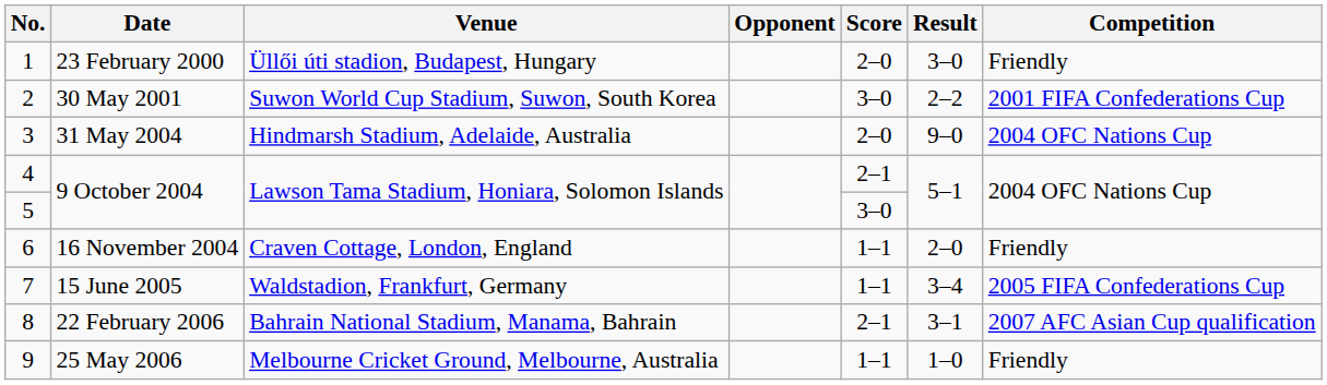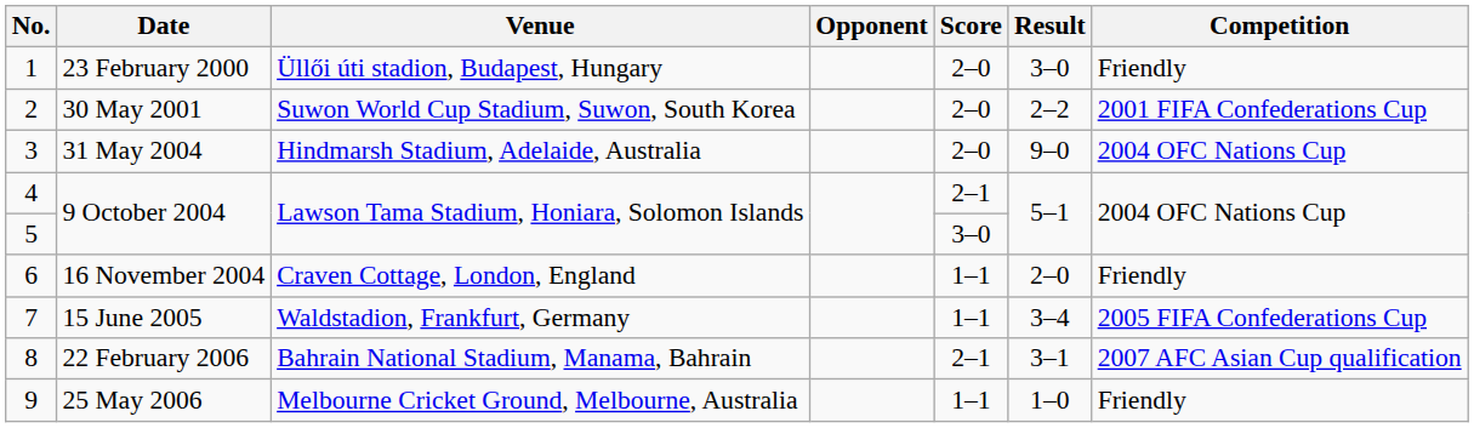 <table class="wikitable sortable">
 <tr>
 <th scope="col">No.</th>
 <th scope="col">Date</th>
 <th scope="col">Venue</th>
 <th scope="col">Opponent</th>
 <th scope="col">Score</th>
 <th scope="col">Result</th>
 <th scope="col">Competition</th>
 </tr>
 <tr>
 <td style="text-align:center">1</td>
 <td>23 February 2000</td>
 <td><a href='#'>Üllői úti stadion</a>, <a href='#'>Budapest</a>, Hungary</td>
 <td></td>
 <td style="text-align:center">2–0</td>
 <td style="text-align:center">3–0</td>
 <td>Friendly</td>
 </tr>
 <tr>
 <td style="text-align:center">2</td>
 <td>30 May 2001</td>
 <td><a href='#'>Suwon World Cup Stadium</a>, <a href='#'>Suwon</a>, South Korea</td>
 <td></td>
-<td style="text-align:center">3–0</td>
+<td style="text-align:center">2–0</td>
 <td style="text-align:center">2–2</td>
 <td><a href='#'>2001 FIFA Confederations Cup</a></td>
 </tr>
 <tr>
 <td style="text-align:center">3</td>
 <td>31 May 2004</td>
 <td><a href='#'>Hindmarsh Stadium</a>, <a href='#'>Adelaide</a>, Australia</td>
 <td></td>
 <td style="text-align:center">2–0</td>
 <td style="text-align:center">9–0</td>
 <td><a href='#'>2004 OFC Nations Cup</a></td>
 </tr>
 <tr>
 <td style="text-align:center">4</td>
 <td rowspan="2">9 October 2004</td>
 <td rowspan="2"><a href='#'>Lawson Tama Stadium</a>, <a href='#'>Honiara</a>, Solomon Islands</td>
 <td rowspan="2"></td>
 <td style="text-align:center">2–1</td>
 <td rowspan="2" style="text-align:center">5–1</td>
 <td rowspan="2">2004 OFC Nations Cup</td>
 </tr>
 <tr>
 <td style="text-align:center">5</td>
 <td style="text-align:center">3–0</td>
 </tr>
 <tr>
 <td style="text-align:center">6</td>
 <td>16 November 2004</td>
 <td><a href='#'>Craven Cottage</a>, <a href='#'>London</a>, England</td>
 <td></td>
 <td style="text-align:center">1–1</td>
 <td style="text-align:center">2–0</td>
 <td>Friendly</td>
 </tr>
 <tr>
 <td style="text-align:center">7</td>
 <td>15 June 2005</td>
 <td><a href='#'>Waldstadion</a>, <a href='#'>Frankfurt</a>, Germany</td>
 <td></td>
 <td style="text-align:center">1–1</td>
 <td style="text-align:center">3–4</td>
 <td><a href='#'>2005 FIFA Confederations Cup</a></td>
 </tr>
 <tr>
 <td style="text-align:center">8</td>
 <td>22 February 2006</td>
 <td><a href='#'>Bahrain National Stadium</a>, <a href='#'>Manama</a>, Bahrain</td>
 <td></td>
 <td style="text-align:center">2–1</td>
 <td style="text-align:center">3–1</td>
 <td><a href='#'>2007 AFC Asian Cup qualification</a></td>
 </tr>
 <tr>
 <td style="text-align:center">9</td>
 <td>25 May 2006</td>
 <td><a href='#'>Melbourne Cricket Ground</a>, <a href='#'>Melbourne</a>, Australia</td>
 <td></td>
 <td style="text-align:center">1–1</td>
 <td style="text-align:center">1–0</td>
 <td>Friendly</td>
 </tr>
 </table>
